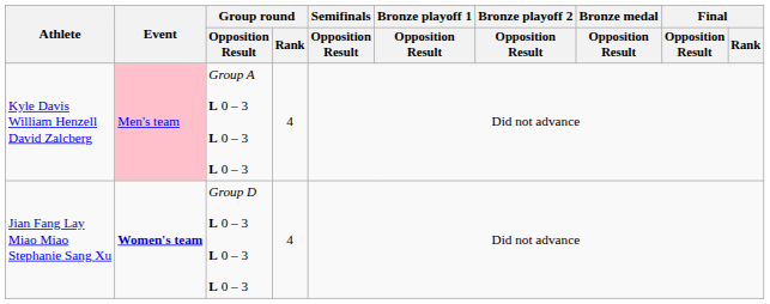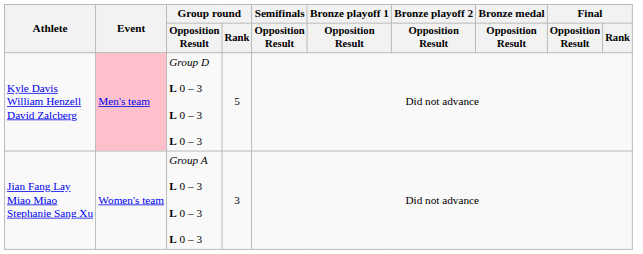 <table class="wikitable" style="font-size:90%">
 <tr>
 <th rowspan="2">Athlete</th>
 <th rowspan="2">Event</th>
 <th colspan="2">Group round</th>
 <th>Semifinals</th>
 <th>Bronze playoff 1</th>
 <th>Bronze playoff 2</th>
 <th>Bronze medal</th>
 <th colspan=2>Final</th>
 </tr>
 <tr style="font-size:95%">
 <th>Opposition<br>Result</th>
 <th>Rank</th>
 <th>Opposition<br>Result</th>
 <th>Opposition<br>Result</th>
 <th>Opposition<br>Result</th>
 <th>Opposition<br>Result</th>
 <th>Opposition<br>Result</th>
 <th>Rank</th>
 </tr>
 <tr align=center>
 <td align=left><a href='#'>Kyle Davis</a><br><a href='#'>William Henzell</a><br><a href='#'>David Zalcberg</a></td>
 <td align=left style="background: pink;"><a href='#'>Men's team</a></td>
-<td align=left><em>Group A</em><br><br><strong>L</strong> 0 – 3<br><br><strong>L</strong> 0 – 3<br><br><strong>L</strong> 0 – 3</td>
-<td>4</td>
+<td align=left><em>Group D</em><br><br><strong>L</strong> 0 – 3<br><br><strong>L</strong> 0 – 3<br><br><strong>L</strong> 0 – 3</td>
+<td>5</td>
 <td colspan=6>Did not advance</td>
 </tr>
 <tr align=center>
 <td align=left><a href='#'>Jian Fang Lay</a><br><a href='#'>Miao Miao</a><br><a href='#'>Stephanie Sang Xu</a></td>
-<td align=left><strong><a href='#'>Women's team</a></strong></td>
-<td align=left><em>Group D</em><br><br><strong>L</strong> 0 – 3<br><br><strong>L</strong> 0 – 3<br><br><strong>L</strong> 0 – 3</td>
-<td>4</td>
+<td align=left><a href='#'>Women's team</a></td>
+<td align=left><em>Group A</em><br><br><strong>L</strong> 0 – 3<br><br><strong>L</strong> 0 – 3<br><br><strong>L</strong> 0 – 3</td>
+<td>3</td>
 <td colspan=6>Did not advance</td>
 </tr>
 </table>
